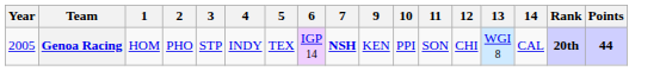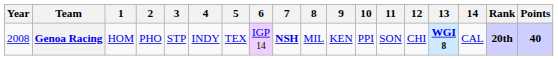 <table class="wikitable" style="text-align:center; font-size:90%">
 <tr>
 <th>Year</th>
 <th>Team</th>
 <th>1</th>
 <th>2</th>
 <th>3</th>
 <th>4</th>
 <th>5</th>
 <th>6</th>
 <th>7</th>
+<th>8</th>
 <th>9</th>
 <th>10</th>
 <th>11</th>
 <th>12</th>
 <th>13</th>
 <th>14</th>
 <th>Rank</th>
 <th>Points</th>
 </tr>
 <tr>
-<td><a href='#'>2005</a></td>
+<td><a href='#'>2008</a></td>
 <th><a href='#'>Genoa Racing</a></th>
 <td><a href='#'>HOM</a></td>
 <td><a href='#'>PHO</a></td>
 <td><a href='#'>STP</a></td>
 <td><a href='#'>INDY</a></td>
 <td><a href='#'>TEX</a></td>
 <td style="background:#EFCFFF;"><a href='#'>IGP</a> <br><small>14</small></td>
 <td><strong><a href='#'>NSH</a></strong></td>
+<td><a href='#'>MIL</a></td>
 <td><a href='#'>KEN</a></td>
 <td><a href='#'>PPI</a></td>
 <td><a href='#'>SON</a></td>
 <td><a href='#'>CHI</a></td>
-<td style="background:#CFEAFF;"><a href='#'>WGI</a> <br><small>8</small></td>
+<td style="background:#CFEAFF;"><strong><a href='#'>WGI</a> <br><small>8</small></strong></td>
 <td><a href='#'>CAL</a></td>
 <td style="background:#CFCFFF;"><strong>20th</strong></td>
-<td style="background:#CFCFFF;"><strong>44</strong></td>
+<td style="background:#CFCFFF;"><strong>40</strong></td>
 </tr>
 </table>
